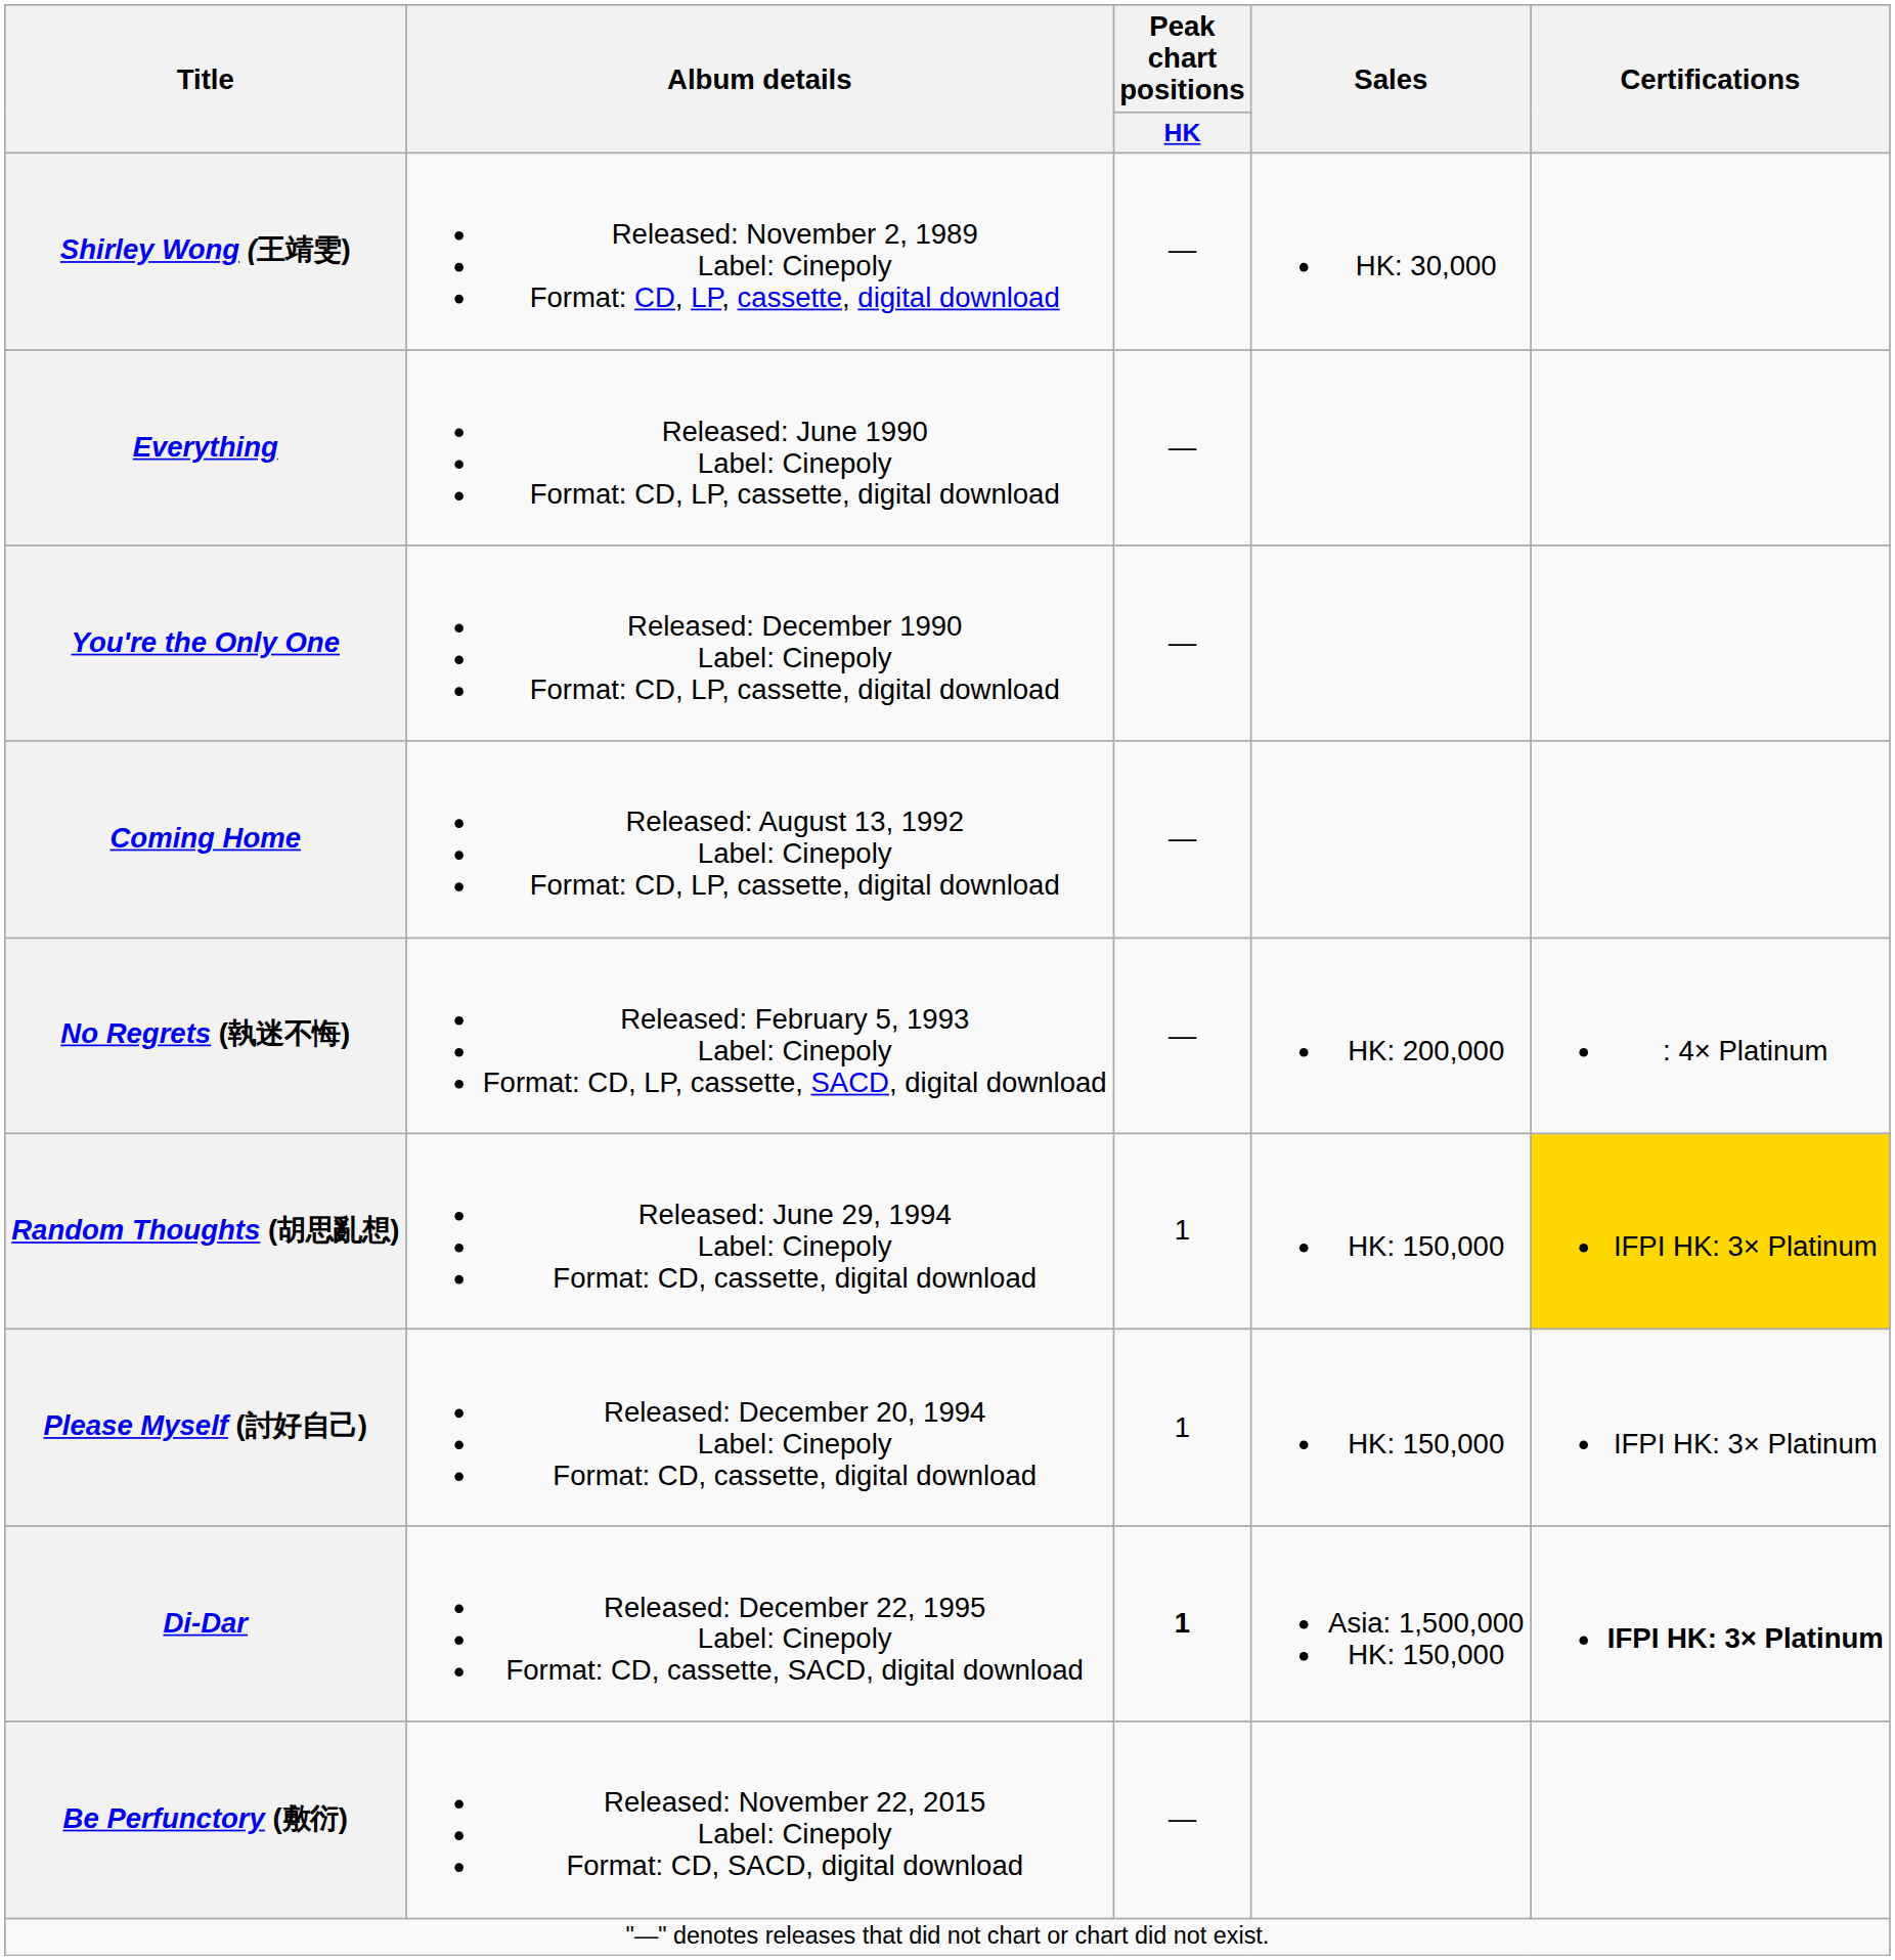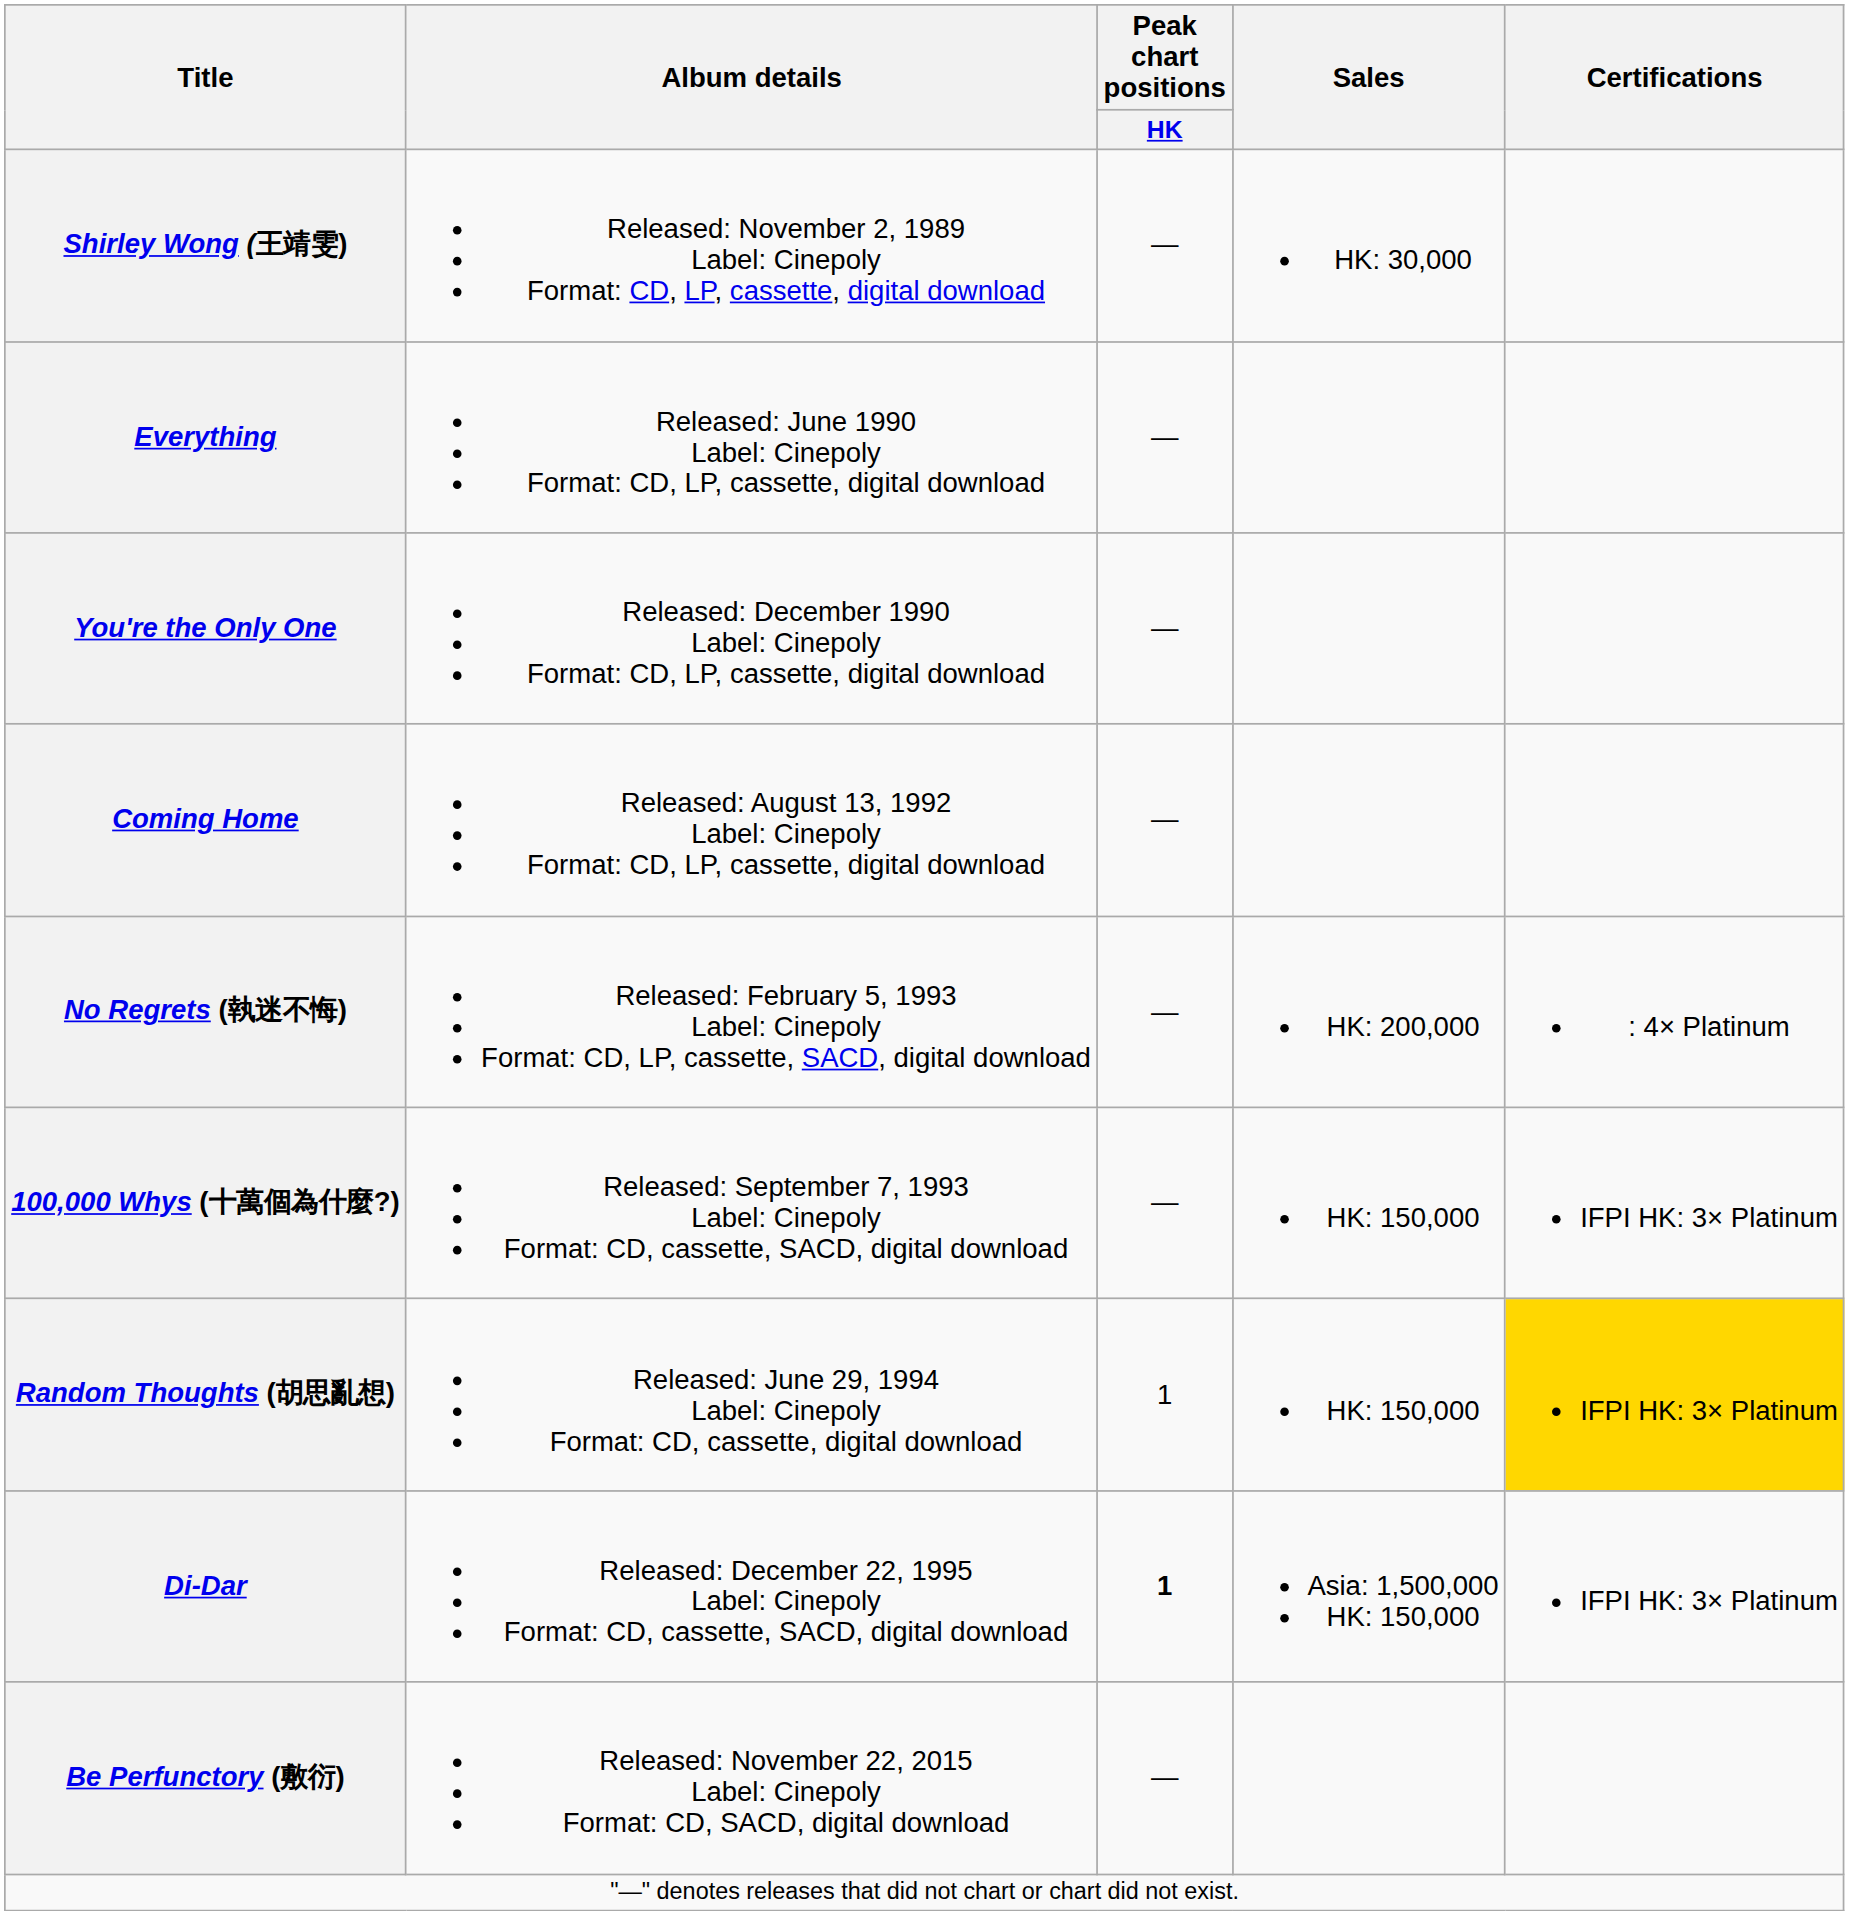 <table class="wikitable plainrowheaders" style="text-align:center;">
 <tr>
 <th rowspan="2" scope="col">Title</th>
 <th rowspan="2" scope="col">Album details</th>
 <th>Peak chart positions</th>
 <th rowspan="2">Sales</th>
 <th rowspan="2">Certifications</th>
 </tr>
 <tr>
 <th scope="col" style="width:3em;font-size:90%;"><a href='#'>HK</a><br></th>
 </tr>
 <tr>
 <th scope="row"><em><a href='#'>Shirley Wong</a> (</em>王靖雯)</th>
 <td><br><ul><li>Released: November 2, 1989</li><li>Label: Cinepoly</li><li>Format: <a href='#'>CD</a>, <a href='#'>LP</a>, <a href='#'>cassette</a>, <a href='#'>digital download</a></li></ul></td>
 <td>—</td>
 <td><br><ul><li>HK: 30,000</li></ul></td>
 <td></td>
 </tr>
 <tr>
 <th scope="row"><em><a href='#'>Everything</a></em></th>
 <td><br><ul><li>Released: June 1990</li><li>Label: Cinepoly</li><li>Format: CD, LP, cassette, digital download</li></ul></td>
 <td>—</td>
 <td></td>
 <td></td>
 </tr>
 <tr>
 <th scope="row"><em><a href='#'>You're the Only One</a></em></th>
 <td><br><ul><li>Released: December 1990</li><li>Label: Cinepoly</li><li>Format: CD, LP, cassette, digital download</li></ul></td>
 <td>—</td>
 <td></td>
 <td></td>
 </tr>
 <tr>
 <th scope="row"><em><a href='#'>Coming Home</a></em></th>
 <td><br><ul><li>Released: August 13, 1992</li><li>Label: Cinepoly</li><li>Format: CD, LP, cassette, digital download</li></ul></td>
 <td>—</td>
 <td></td>
 <td></td>
 </tr>
 <tr>
 <th scope="row"><em><a href='#'>No Regrets</a></em> (執迷不悔)</th>
 <td><br><ul><li>Released: February 5, 1993</li><li>Label: Cinepoly</li><li>Format: CD, LP, cassette, <a href='#'>SACD</a>, digital download</li></ul></td>
 <td>—</td>
 <td><br><ul><li>HK: 200,000</li></ul></td>
 <td><br><ul><li>: 4× Platinum</li></ul></td>
 </tr>
 <tr>
+<th scope="row"><em><a href='#'>100,000 Whys</a></em> (十萬個為什麼?)</th>
+<td><br><ul><li>Released: September 7, 1993</li><li>Label: Cinepoly</li><li>Format: CD, cassette, SACD, digital download</li></ul></td>
+<td>—</td>
+<td><br><ul><li>HK: 150,000</li></ul></td>
+<td><br><ul><li>IFPI HK: 3× Platinum</li></ul></td>
+</tr>
+<tr>
 <th scope="row"><em><a href='#'>Random Thoughts</a></em> (胡思亂想)</th>
 <td><br><ul><li>Released: June 29, 1994</li><li>Label: Cinepoly</li><li>Format: CD, cassette, digital download</li></ul></td>
 <td>1</td>
 <td><br><ul><li>HK: 150,000</li></ul></td>
 <td style="background: gold;"><br><ul><li>IFPI HK: 3× Platinum</li></ul></td>
 </tr>
 <tr>
-<th scope="row"><em><a href='#'>Please Myself</a></em> (討好自己)</th>
-<td><br><ul><li>Released: December 20, 1994</li><li>Label: Cinepoly</li><li>Format: CD, cassette, digital download</li></ul></td>
-<td>1</td>
-<td><br><ul><li>HK: 150,000</li></ul></td>
-<td><br><ul><li>IFPI HK: 3× Platinum</li></ul></td>
-</tr>
-<tr>
 <th scope="row"><em><a href='#'>Di-Dar</a></em></th>
 <td><br><ul><li>Released: December 22, 1995</li><li>Label: Cinepoly</li><li>Format: CD, cassette, SACD, digital download</li></ul></td>
 <td><strong>1</strong></td>
 <td><br><ul><li>Asia: 1,500,000</li><li>HK: 150,000</li></ul></td>
-<td><strong><br><ul><li>IFPI HK: 3× Platinum</li></ul></strong></td>
+<td><br><ul><li>IFPI HK: 3× Platinum</li></ul></td>
 </tr>
 <tr>
 <th scope="row"><em><a href='#'>Be Perfunctory</a></em> (敷衍)</th>
 <td><br><ul><li>Released: November 22, 2015</li><li>Label: Cinepoly</li><li>Format: CD, SACD, digital download</li></ul></td>
 <td>—</td>
 <td></td>
 <td></td>
 </tr>
 <tr>
 <td colspan="5" style="font-size:85%">"—" denotes releases that did not chart or chart did not exist.</td>
 </tr>
 </table>
